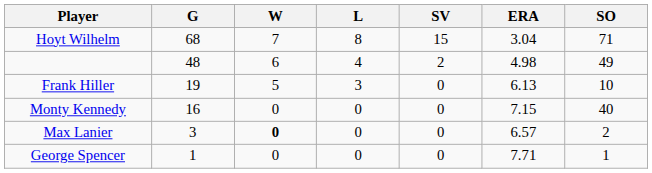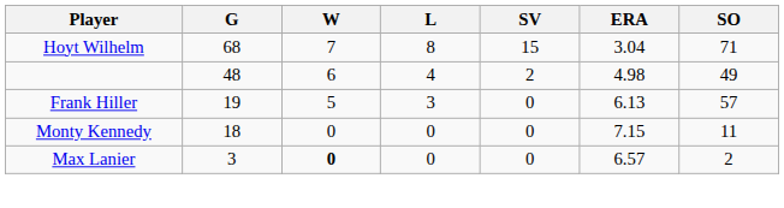 <table class="wikitable sortable">
 <tr>
 <th bgcolor="#DDDDFF" width="16%">Player</th>
 <th bgcolor="#DDDDFF" width="9%">G</th>
 <th bgcolor="#DDDDFF" width="9%">W</th>
 <th bgcolor="#DDDDFF" width="9%">L</th>
 <th bgcolor="#DDDDFF" width="9%">SV</th>
 <th bgcolor="#DDDDFF" width="9%">ERA</th>
 <th bgcolor="#DDDDFF" width="9%">SO</th>
 </tr>
 <tr align="center">
 <td><a href='#'>Hoyt Wilhelm</a></td>
 <td>68</td>
 <td>7</td>
 <td>8</td>
 <td>15</td>
 <td>3.04</td>
 <td>71</td>
 </tr>
 <tr align="center">
 <td></td>
 <td>48</td>
 <td>6</td>
 <td>4</td>
 <td>2</td>
 <td>4.98</td>
 <td>49</td>
 </tr>
 <tr align="center">
 <td><a href='#'>Frank Hiller</a></td>
 <td>19</td>
 <td>5</td>
 <td>3</td>
 <td>0</td>
 <td>6.13</td>
-<td>10</td>
+<td>57</td>
 </tr>
 <tr align="center">
 <td><a href='#'>Monty Kennedy</a></td>
-<td>16</td>
+<td>18</td>
 <td>0</td>
 <td>0</td>
 <td>0</td>
 <td>7.15</td>
-<td>40</td>
+<td>11</td>
 </tr>
 <tr align="center">
 <td><a href='#'>Max Lanier</a></td>
 <td>3</td>
 <td><strong>0</strong></td>
 <td>0</td>
 <td>0</td>
 <td>6.57</td>
 <td>2</td>
 </tr>
-<tr align="center">
-<td><a href='#'>George Spencer</a></td>
-<td>1</td>
-<td>0</td>
-<td>0</td>
-<td>0</td>
-<td>7.71</td>
-<td>1</td>
-</tr>
 </table>
